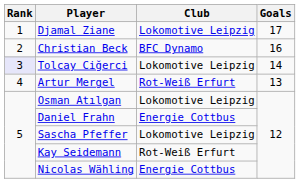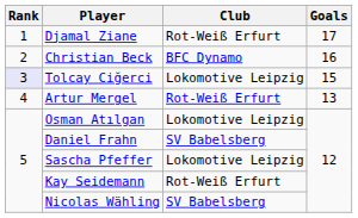 <table class="wikitable" style="text-align:center">
 <tr>
 <th>Rank</th>
 <th>Player</th>
 <th>Club</th>
 <th>Goals</th>
 </tr>
 <tr>
 <td>1</td>
 <td align="left"> <a href='#'>Djamal Ziane</a></td>
-<td align="left"><a href='#'>Lokomotive Leipzig</a></td>
+<td align="left">Rot-Weiß Erfurt</td>
 <td>17</td>
 </tr>
 <tr>
 <td>2</td>
 <td align="left"> <a href='#'>Christian Beck</a></td>
 <td align="left"><a href='#'>BFC Dynamo</a></td>
 <td>16</td>
 </tr>
 <tr>
 <td style="background: lavender;">3</td>
 <td align="left"> <a href='#'>Tolcay Ciğerci</a></td>
 <td align="left">Lokomotive Leipzig</td>
-<td>14</td>
+<td>15</td>
 </tr>
 <tr>
 <td>4</td>
 <td align="left"> <a href='#'>Artur Mergel</a></td>
 <td align="left"><a href='#'>Rot-Weiß Erfurt</a></td>
 <td>13</td>
 </tr>
 <tr>
 <td rowspan=5>5</td>
 <td align="left"> <a href='#'>Osman Atılgan</a></td>
 <td align="left">Lokomotive Leipzig</td>
 <td rowspan=5>12</td>
 </tr>
 <tr>
 <td align="left"> <a href='#'>Daniel Frahn</a></td>
-<td align="left"><a href='#'>Energie Cottbus</a></td>
+<td align="left"><a href='#'>SV Babelsberg</a></td>
 </tr>
 <tr>
 <td align="left"> <a href='#'>Sascha Pfeffer</a></td>
 <td align="left">Lokomotive Leipzig</td>
 </tr>
 <tr>
 <td align="left"> <a href='#'>Kay Seidemann</a></td>
 <td align="left">Rot-Weiß Erfurt</td>
 </tr>
 <tr>
 <td align="left"> <a href='#'>Nicolas Wähling</a></td>
-<td align="left"><a href='#'>Energie Cottbus</a></td>
+<td align="left"><a href='#'>SV Babelsberg</a></td>
 </tr>
 </table>
